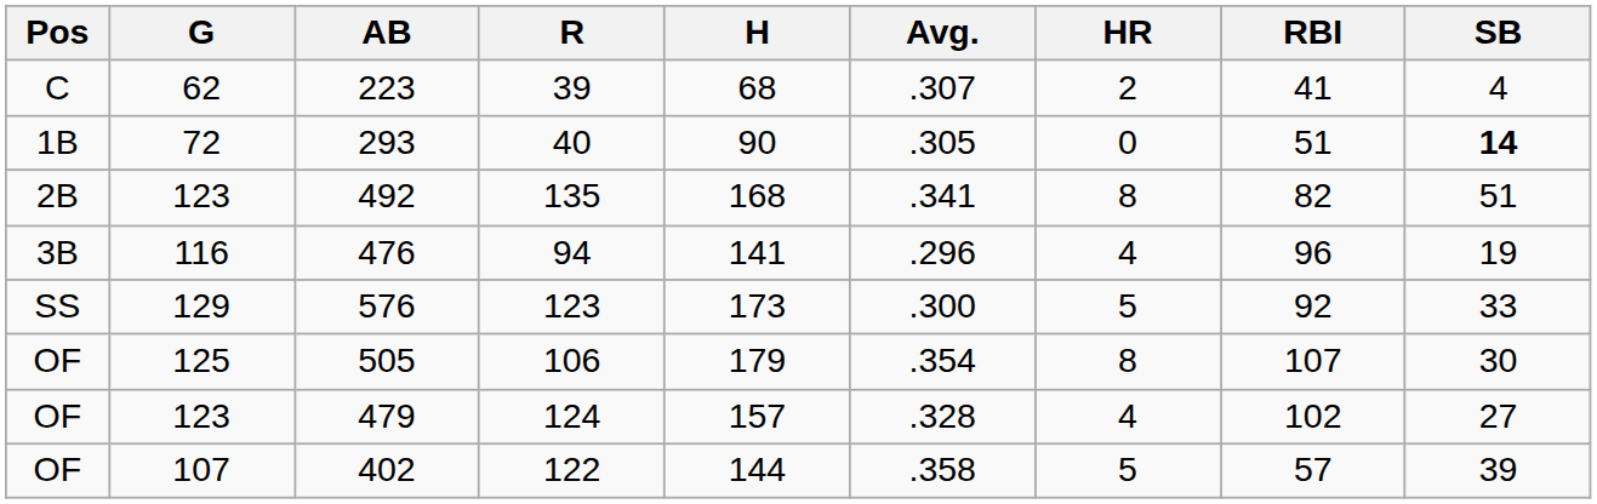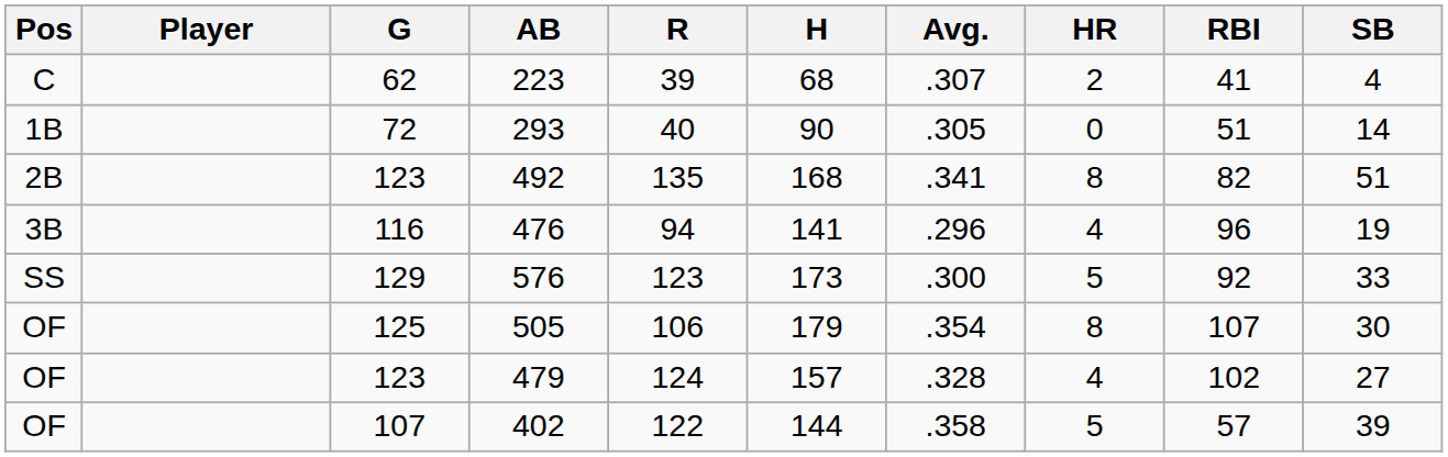 <table class="wikitable sortable">
 <tr>
 <th bgcolor="#DDDDFF" width="5%">Pos</th>
+<th bgcolor="#DDDDFF" width="16%">Player</th>
 <th bgcolor="#DDDDFF" width="9%">G</th>
 <th bgcolor="#DDDDFF" width="9%">AB</th>
 <th bgcolor="#DDDDFF" width="9%">R</th>
 <th bgcolor="#DDDDFF" width="9%">H</th>
 <th bgcolor="#DDDDFF" width="9%">Avg.</th>
 <th bgcolor="#DDDDFF" width="9%">HR</th>
 <th bgcolor="#DDDDFF" width="9%">RBI</th>
 <th bgcolor="#DDDDFF" width="9%">SB</th>
 </tr>
 <tr align="center">
 <td>C</td>
+<td></td>
 <td>62</td>
 <td>223</td>
 <td>39</td>
 <td>68</td>
 <td>.307</td>
 <td>2</td>
 <td>41</td>
 <td>4</td>
 </tr>
 <tr align="center">
 <td>1B</td>
+<td></td>
 <td>72</td>
 <td>293</td>
 <td>40</td>
 <td>90</td>
 <td>.305</td>
 <td>0</td>
 <td>51</td>
-<td><strong>14</strong></td>
+<td>14</td>
 </tr>
 <tr align="center">
 <td>2B</td>
+<td></td>
 <td>123</td>
 <td>492</td>
 <td>135</td>
 <td>168</td>
 <td>.341</td>
 <td>8</td>
 <td>82</td>
 <td>51</td>
 </tr>
 <tr align="center">
 <td>3B</td>
+<td></td>
 <td>116</td>
 <td>476</td>
 <td>94</td>
 <td>141</td>
 <td>.296</td>
 <td>4</td>
 <td>96</td>
 <td>19</td>
 </tr>
 <tr align="center">
 <td>SS</td>
+<td></td>
 <td>129</td>
 <td>576</td>
 <td>123</td>
 <td>173</td>
 <td>.300</td>
 <td>5</td>
 <td>92</td>
 <td>33</td>
 </tr>
 <tr align="center">
 <td>OF</td>
+<td></td>
 <td>125</td>
 <td>505</td>
 <td>106</td>
 <td>179</td>
 <td>.354</td>
 <td>8</td>
 <td>107</td>
 <td>30</td>
 </tr>
 <tr align="center">
 <td>OF</td>
+<td></td>
 <td>123</td>
 <td>479</td>
 <td>124</td>
 <td>157</td>
 <td>.328</td>
 <td>4</td>
 <td>102</td>
 <td>27</td>
 </tr>
 <tr align="center">
 <td>OF</td>
+<td></td>
 <td>107</td>
 <td>402</td>
 <td>122</td>
 <td>144</td>
 <td>.358</td>
 <td>5</td>
 <td>57</td>
 <td>39</td>
 </tr>
 </table>
